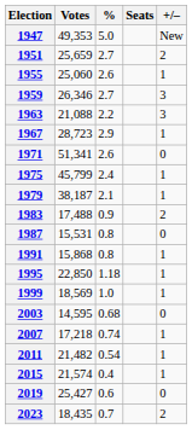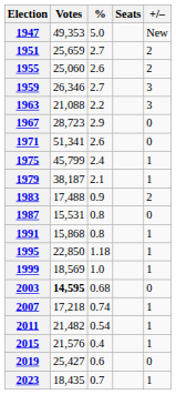 <table class=wikitable>
 <tr>
 <th>Election</th>
 <th>Votes</th>
 <th>%</th>
 <th>Seats</th>
 <th>+/–</th>
 </tr>
 <tr>
 <th><a href='#'>1947</a></th>
 <td>49,353</td>
 <td>5.0</td>
 <td></td>
 <td>New</td>
 </tr>
 <tr>
 <th><a href='#'>1951</a></th>
 <td>25,659</td>
 <td>2.7</td>
 <td></td>
 <td> 2</td>
 </tr>
 <tr>
 <th><a href='#'>1955</a></th>
 <td>25,060</td>
 <td>2.6</td>
 <td></td>
-<td> 1</td>
+<td> 2</td>
 </tr>
 <tr>
 <th><a href='#'>1959</a></th>
 <td>26,346</td>
 <td>2.7</td>
 <td></td>
 <td> 3</td>
 </tr>
 <tr>
 <th><a href='#'>1963</a></th>
 <td>21,088</td>
 <td>2.2</td>
 <td></td>
 <td> 3</td>
 </tr>
 <tr>
 <th><a href='#'>1967</a></th>
 <td>28,723</td>
 <td>2.9</td>
 <td></td>
-<td> 1</td>
+<td> 0</td>
 </tr>
 <tr>
 <th><a href='#'>1971</a></th>
 <td>51,341</td>
 <td>2.6</td>
 <td></td>
 <td> 0</td>
 </tr>
 <tr>
 <th><a href='#'>1975</a></th>
 <td>45,799</td>
 <td>2.4</td>
 <td></td>
 <td> 1</td>
 </tr>
 <tr>
 <th><a href='#'>1979</a></th>
 <td>38,187</td>
 <td>2.1</td>
 <td></td>
 <td> 1</td>
 </tr>
 <tr>
 <th><a href='#'>1983</a></th>
 <td>17,488</td>
 <td>0.9</td>
 <td></td>
 <td> 2</td>
 </tr>
 <tr>
 <th><a href='#'>1987</a></th>
 <td>15,531</td>
 <td>0.8</td>
 <td></td>
 <td> 0</td>
 </tr>
 <tr>
 <th><a href='#'>1991</a></th>
 <td>15,868</td>
 <td>0.8</td>
 <td></td>
 <td> 1</td>
 </tr>
 <tr>
 <th><a href='#'>1995</a></th>
 <td>22,850</td>
 <td>1.18</td>
 <td></td>
 <td> 1</td>
 </tr>
 <tr>
 <th><a href='#'>1999</a></th>
 <td>18,569</td>
 <td>1.0</td>
 <td></td>
 <td> 1</td>
 </tr>
 <tr>
 <th><a href='#'>2003</a></th>
-<td>14,595</td>
+<td><strong>14,595</strong></td>
 <td>0.68</td>
 <td></td>
 <td> 0</td>
 </tr>
 <tr>
 <th><a href='#'>2007</a></th>
 <td>17,218</td>
 <td>0.74</td>
 <td></td>
 <td> 1</td>
 </tr>
 <tr>
 <th><a href='#'>2011</a></th>
 <td>21,482</td>
 <td>0.54</td>
 <td></td>
 <td> 1</td>
 </tr>
 <tr>
 <th><a href='#'>2015</a></th>
-<td>21,574</td>
+<td>21,576</td>
 <td>0.4</td>
 <td></td>
 <td> 1</td>
 </tr>
 <tr>
 <th><a href='#'>2019</a></th>
 <td>25,427</td>
 <td>0.6</td>
 <td></td>
 <td> 0</td>
 </tr>
 <tr>
 <th><a href='#'>2023</a></th>
 <td>18,435</td>
 <td>0.7</td>
 <td></td>
-<td> 2</td>
+<td> 1</td>
 </tr>
 </table>
